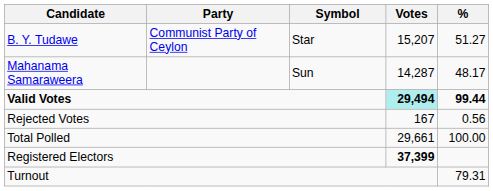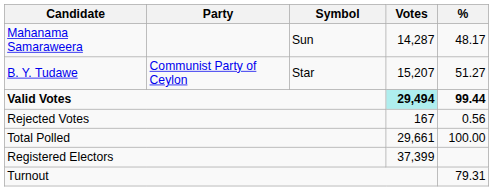 <table class="wikitable" border="1" style="text-align:right;">
 <tr>
 <th align=left width="180">Candidate</th>
 <th align=left width="180">Party</th>
 <th align=left width="120">Symbol</th>
 <th align=left width="60">Votes</th>
 <th align=left width="60">%</th>
 </tr>
 <tr>
+<td align=left><a href='#'>Mahanama Samaraweera</a></td>
+<td></td>
+<td align=left>Sun</td>
+<td align=right>14,287</td>
+<td align=right>48.17</td>
+</tr>
+<tr>
 <td align=left><a href='#'>B. Y. Tudawe</a></td>
 <td align=left><a href='#'>Communist Party of Ceylon</a></td>
 <td align=left>Star</td>
 <td align=right>15,207</td>
 <td align=right>51.27</td>
-</tr>
-<tr>
-<td align=left><a href='#'>Mahanama Samaraweera</a></td>
-<td></td>
-<td align=left>Sun</td>
-<td align=right>14,287</td>
-<td align=right>48.17</td>
 </tr>
 <tr>
 <td align=left colspan=3><strong>Valid Votes</strong></td>
 <td align=right style="background: paleturquoise;"><strong>29,494</strong></td>
 <td align=right><strong>99.44</strong></td>
 </tr>
 <tr>
 <td align=left colspan=3>Rejected Votes</td>
 <td align=right>167</td>
 <td align=right>0.56</td>
 </tr>
 <tr>
 <td align=left colspan=3>Total Polled</td>
 <td align=right>29,661</td>
 <td align=right>100.00</td>
 </tr>
 <tr>
 <td align=left colspan=3>Registered Electors</td>
-<td align=right><strong>37,399</strong></td>
+<td align=right>37,399</td>
 <td></td>
 </tr>
 <tr>
 <td align=left colspan=4>Turnout</td>
 <td align=right>79.31</td>
 </tr>
 </table>
